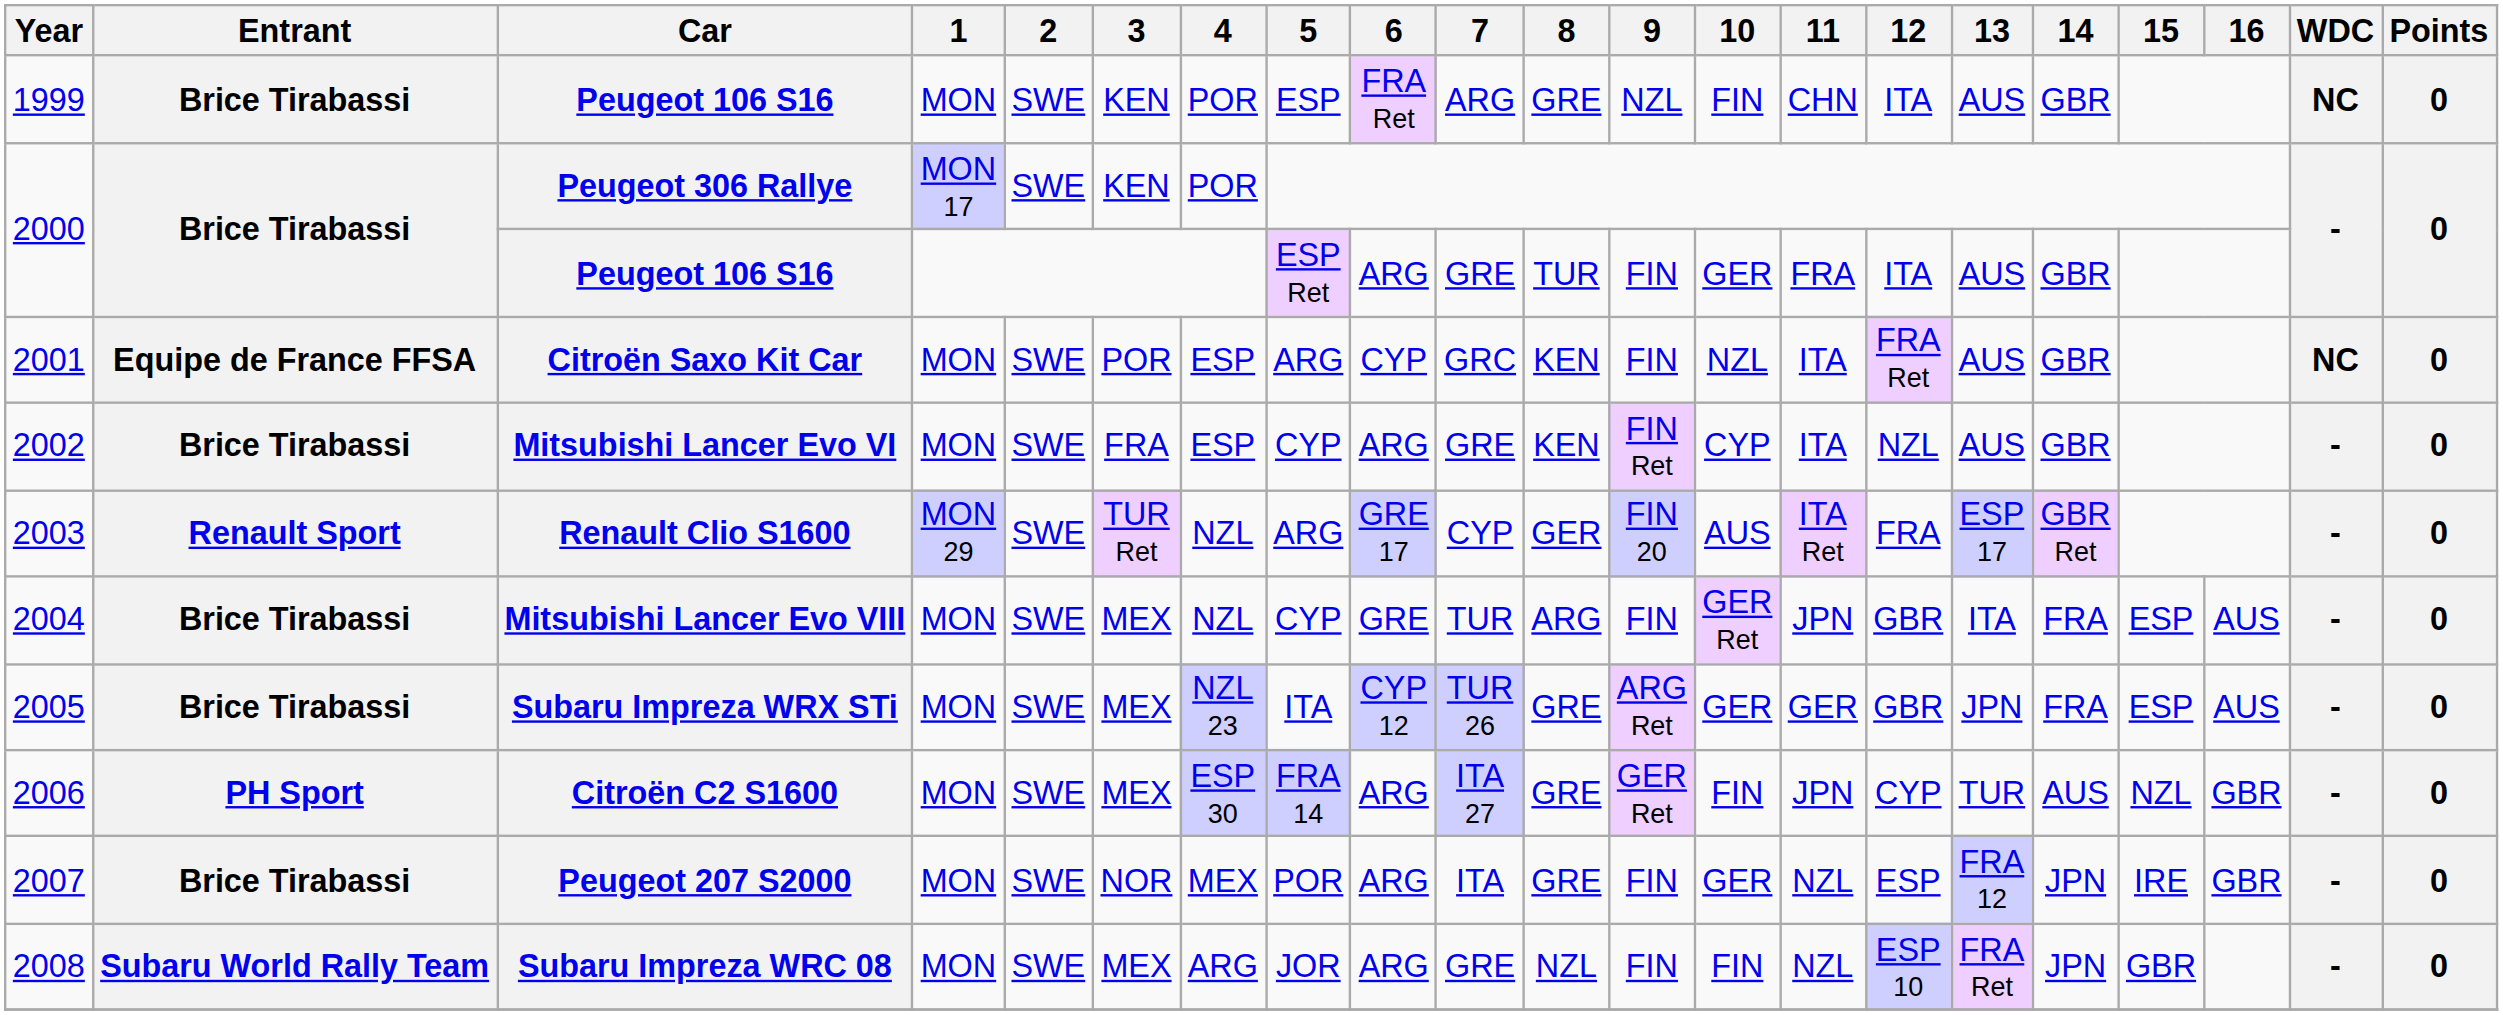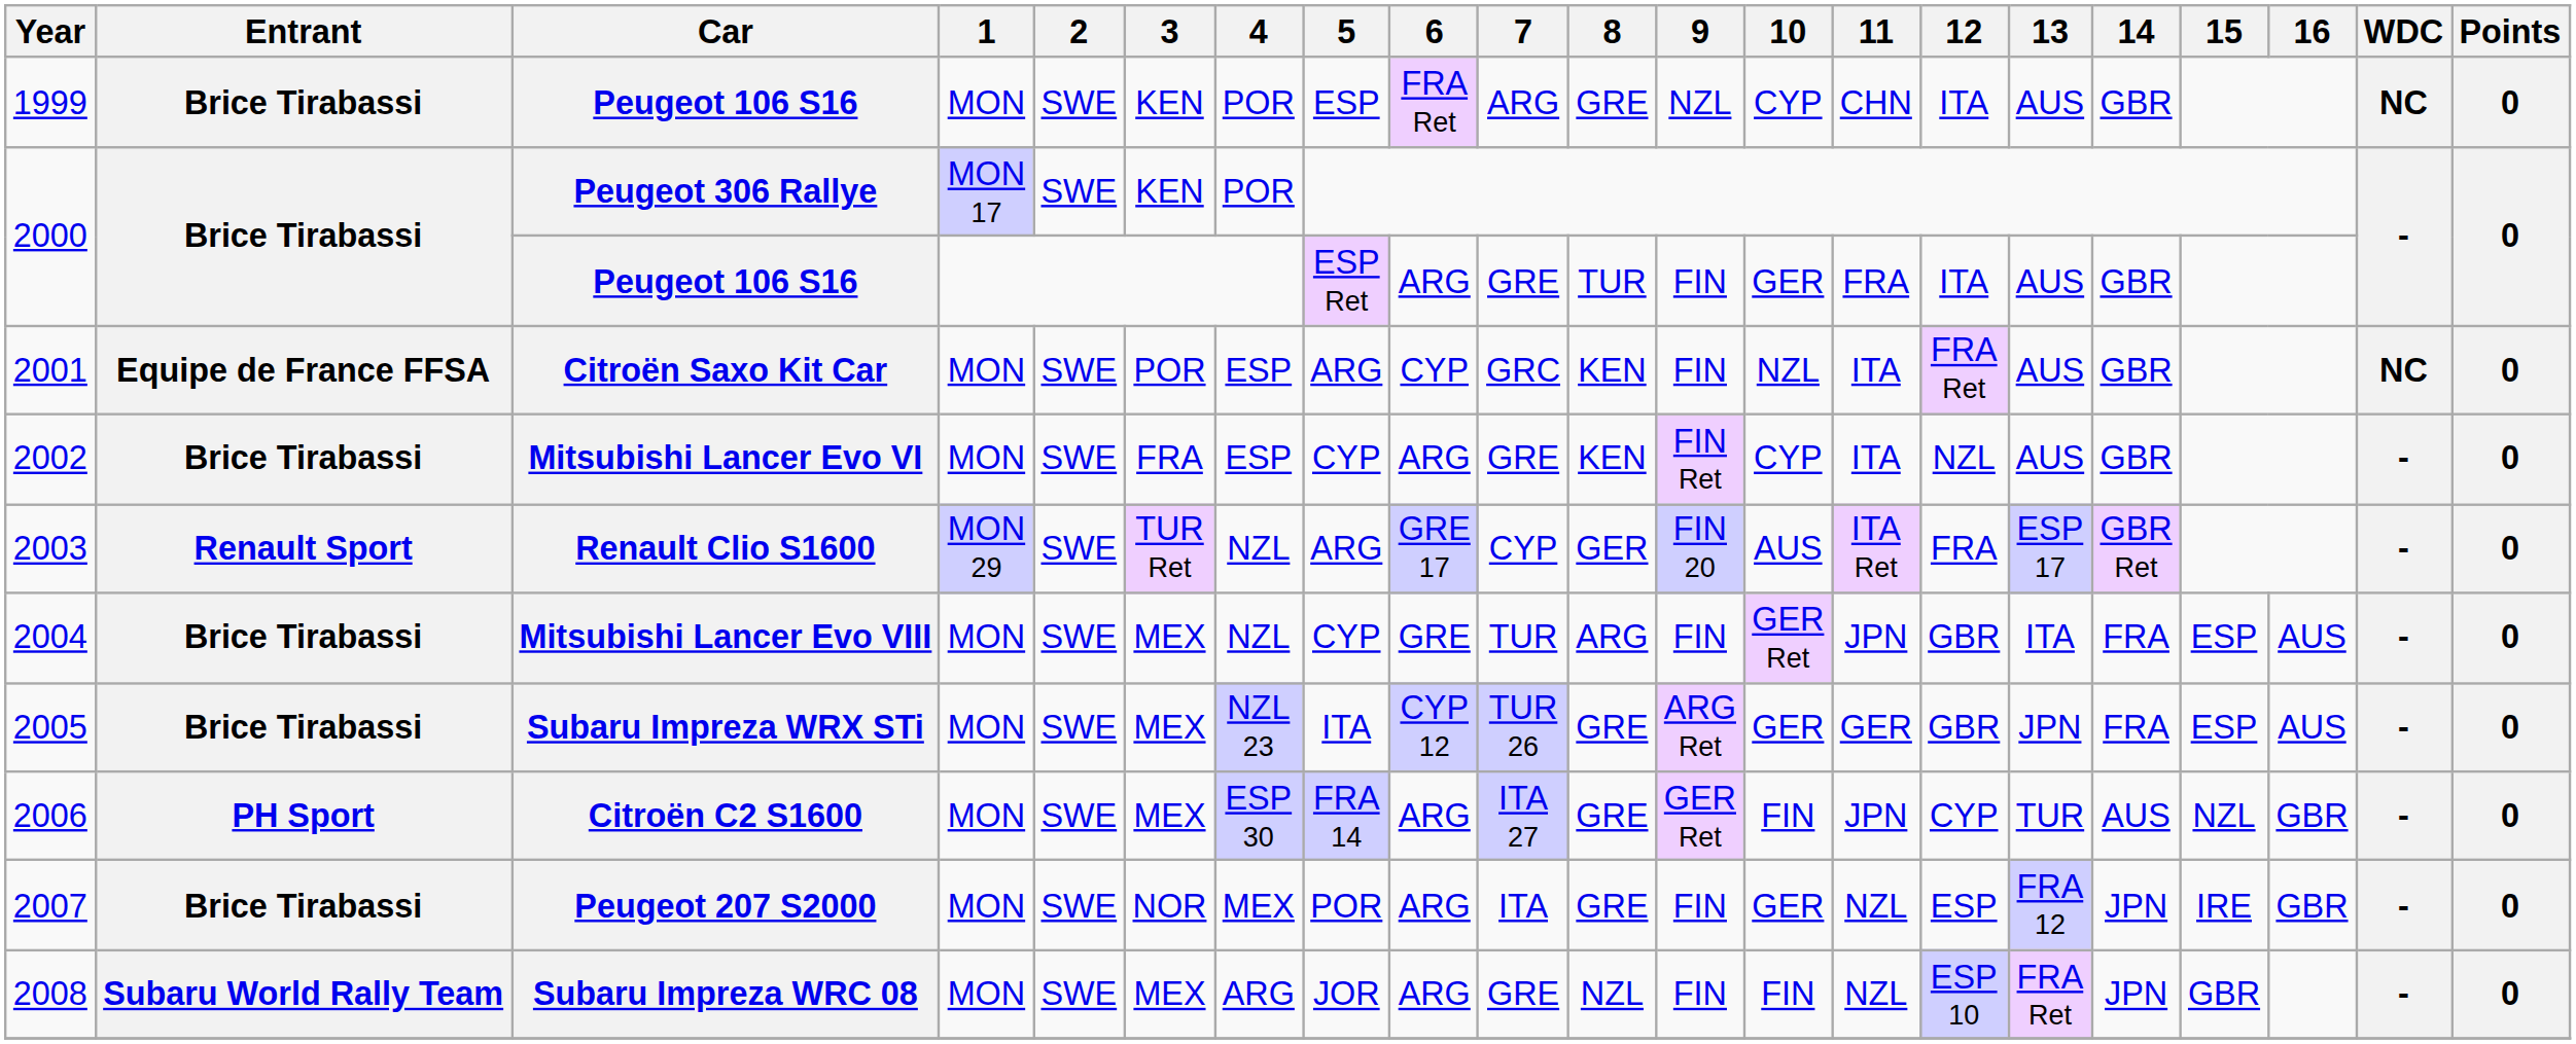 <table class="wikitable" style="text-align:center; font-size:85%;">
 <tr>
 <th>Year</th>
 <th>Entrant</th>
 <th>Car</th>
 <th>1</th>
 <th>2</th>
 <th>3</th>
 <th>4</th>
 <th>5</th>
 <th>6</th>
 <th>7</th>
 <th>8</th>
 <th>9</th>
 <th>10</th>
 <th>11</th>
 <th>12</th>
 <th>13</th>
 <th>14</th>
 <th>15</th>
 <th>16</th>
 <th>WDC</th>
 <th>Points</th>
 </tr>
 <tr>
 <td><a href='#'>1999</a></td>
 <th nowrap>Brice Tirabassi</th>
 <th nowrap><a href='#'>Peugeot 106 S16</a></th>
 <td><a href='#'>MON</a></td>
 <td><a href='#'>SWE</a></td>
 <td><a href='#'>KEN</a></td>
 <td><a href='#'>POR</a></td>
 <td><a href='#'>ESP</a></td>
 <td style="background:#EFCFFF;"><a href='#'>FRA</a><br><small>Ret</small></td>
 <td><a href='#'>ARG</a></td>
 <td><a href='#'>GRE</a></td>
 <td><a href='#'>NZL</a></td>
-<td><a href='#'>FIN</a></td>
+<td><a href='#'>CYP</a></td>
 <td><a href='#'>CHN</a></td>
 <td><a href='#'>ITA</a></td>
 <td><a href='#'>AUS</a></td>
 <td><a href='#'>GBR</a></td>
 <td colspan=2></td>
 <th>NC</th>
 <th>0</th>
 </tr>
 <tr>
 <td rowspan=2><a href='#'>2000</a></td>
 <th rowspan=2 nowrap>Brice Tirabassi</th>
 <th nowrap><a href='#'>Peugeot 306 Rallye</a></th>
 <td style="background:#CFCFFF;"><a href='#'>MON</a><br><small>17</small></td>
 <td><a href='#'>SWE</a></td>
 <td><a href='#'>KEN</a></td>
 <td><a href='#'>POR</a></td>
 <td colspan=12></td>
 <th rowspan=2>-</th>
 <th rowspan=2>0</th>
 </tr>
 <tr>
 <th nowrap><a href='#'>Peugeot 106 S16</a></th>
 <td colspan=4></td>
 <td style="background:#EFCFFF;"><a href='#'>ESP</a><br><small>Ret</small></td>
 <td><a href='#'>ARG</a></td>
 <td><a href='#'>GRE</a></td>
 <td><a href='#'>TUR</a></td>
 <td><a href='#'>FIN</a></td>
 <td><a href='#'>GER</a></td>
 <td><a href='#'>FRA</a></td>
 <td><a href='#'>ITA</a></td>
 <td><a href='#'>AUS</a></td>
 <td><a href='#'>GBR</a></td>
 <td colspan=2></td>
 </tr>
 <tr>
 <td><a href='#'>2001</a></td>
 <th nowrap>Equipe de France FFSA</th>
 <th nowrap><a href='#'>Citroën Saxo Kit Car</a></th>
 <td><a href='#'>MON</a></td>
 <td><a href='#'>SWE</a></td>
 <td><a href='#'>POR</a></td>
 <td><a href='#'>ESP</a></td>
 <td><a href='#'>ARG</a></td>
 <td><a href='#'>CYP</a></td>
 <td><a href='#'>GRC</a></td>
 <td><a href='#'>KEN</a></td>
 <td><a href='#'>FIN</a></td>
 <td><a href='#'>NZL</a></td>
 <td><a href='#'>ITA</a></td>
 <td style="background:#EFCFFF;"><a href='#'>FRA</a><br><small>Ret</small></td>
 <td><a href='#'>AUS</a></td>
 <td><a href='#'>GBR</a></td>
 <td colspan=2></td>
 <th>NC</th>
 <th>0</th>
 </tr>
 <tr>
 <td><a href='#'>2002</a></td>
 <th nowrap>Brice Tirabassi</th>
 <th nowrap><a href='#'>Mitsubishi Lancer Evo VI</a></th>
 <td><a href='#'>MON</a></td>
 <td><a href='#'>SWE</a></td>
 <td><a href='#'>FRA</a></td>
 <td><a href='#'>ESP</a></td>
 <td><a href='#'>CYP</a></td>
 <td><a href='#'>ARG</a></td>
 <td><a href='#'>GRE</a></td>
 <td><a href='#'>KEN</a></td>
 <td style="background:#EFCFFF;"><a href='#'>FIN</a><br><small>Ret</small></td>
 <td><a href='#'>CYP</a></td>
 <td><a href='#'>ITA</a></td>
 <td><a href='#'>NZL</a></td>
 <td><a href='#'>AUS</a></td>
 <td><a href='#'>GBR</a></td>
 <td colspan=2></td>
 <th>-</th>
 <th>0</th>
 </tr>
 <tr>
 <td><a href='#'>2003</a></td>
 <th nowrap><a href='#'>Renault Sport</a></th>
 <th nowrap><a href='#'>Renault Clio S1600</a></th>
 <td style="background:#CFCFFF;"><a href='#'>MON</a><br><small>29</small></td>
 <td><a href='#'>SWE</a></td>
 <td style="background:#EFCFFF;"><a href='#'>TUR</a><br><small>Ret</small></td>
 <td><a href='#'>NZL</a></td>
 <td><a href='#'>ARG</a></td>
 <td style="background:#CFCFFF;"><a href='#'>GRE</a><br><small>17</small></td>
 <td><a href='#'>CYP</a></td>
 <td><a href='#'>GER</a></td>
 <td style="background:#CFCFFF;"><a href='#'>FIN</a><br><small>20</small></td>
 <td><a href='#'>AUS</a></td>
 <td style="background:#EFCFFF;"><a href='#'>ITA</a><br><small>Ret</small></td>
 <td><a href='#'>FRA</a></td>
 <td style="background:#CFCFFF;"><a href='#'>ESP</a><br><small>17</small></td>
 <td style="background:#EFCFFF;"><a href='#'>GBR</a><br><small>Ret</small></td>
 <td colspan=2></td>
 <th>-</th>
 <th>0</th>
 </tr>
 <tr>
 <td><a href='#'>2004</a></td>
 <th nowrap>Brice Tirabassi</th>
 <th nowrap><a href='#'>Mitsubishi Lancer Evo VIII</a></th>
 <td><a href='#'>MON</a></td>
 <td><a href='#'>SWE</a></td>
 <td><a href='#'>MEX</a></td>
 <td><a href='#'>NZL</a></td>
 <td><a href='#'>CYP</a></td>
 <td><a href='#'>GRE</a></td>
 <td><a href='#'>TUR</a></td>
 <td><a href='#'>ARG</a></td>
 <td><a href='#'>FIN</a></td>
 <td style="background:#EFCFFF;"><a href='#'>GER</a><br><small>Ret</small></td>
 <td><a href='#'>JPN</a></td>
 <td><a href='#'>GBR</a></td>
 <td><a href='#'>ITA</a></td>
 <td><a href='#'>FRA</a></td>
 <td><a href='#'>ESP</a></td>
 <td><a href='#'>AUS</a></td>
 <th>-</th>
 <th>0</th>
 </tr>
 <tr>
 <td><a href='#'>2005</a></td>
 <th nowrap>Brice Tirabassi</th>
 <th nowrap><a href='#'>Subaru Impreza WRX STi</a></th>
 <td><a href='#'>MON</a></td>
 <td><a href='#'>SWE</a></td>
 <td><a href='#'>MEX</a></td>
 <td style="background:#CFCFFF;"><a href='#'>NZL</a><br><small>23</small></td>
 <td><a href='#'>ITA</a></td>
 <td style="background:#CFCFFF;"><a href='#'>CYP</a><br><small>12</small></td>
 <td style="background:#CFCFFF;"><a href='#'>TUR</a><br><small>26</small></td>
 <td><a href='#'>GRE</a></td>
 <td style="background:#EFCFFF;"><a href='#'>ARG</a><br><small>Ret</small></td>
 <td><a href='#'>GER</a></td>
 <td><a href='#'>GER</a></td>
 <td><a href='#'>GBR</a></td>
 <td><a href='#'>JPN</a></td>
 <td><a href='#'>FRA</a></td>
 <td><a href='#'>ESP</a></td>
 <td><a href='#'>AUS</a></td>
 <th>-</th>
 <th>0</th>
 </tr>
 <tr>
 <td><a href='#'>2006</a></td>
 <th nowrap><a href='#'>PH Sport</a></th>
 <th nowrap><a href='#'>Citroën C2 S1600</a></th>
 <td><a href='#'>MON</a></td>
 <td><a href='#'>SWE</a></td>
 <td><a href='#'>MEX</a></td>
 <td style="background:#CFCFFF;"><a href='#'>ESP</a><br><small>30</small></td>
 <td style="background:#CFCFFF;"><a href='#'>FRA</a><br><small>14</small></td>
 <td><a href='#'>ARG</a></td>
 <td style="background:#CFCFFF;"><a href='#'>ITA</a><br><small>27</small></td>
 <td><a href='#'>GRE</a></td>
 <td style="background:#EFCFFF;"><a href='#'>GER</a><br><small>Ret</small></td>
 <td><a href='#'>FIN</a></td>
 <td><a href='#'>JPN</a></td>
 <td><a href='#'>CYP</a></td>
 <td><a href='#'>TUR</a></td>
 <td><a href='#'>AUS</a></td>
 <td><a href='#'>NZL</a></td>
 <td><a href='#'>GBR</a></td>
 <th>-</th>
 <th>0</th>
 </tr>
 <tr>
 <td><a href='#'>2007</a></td>
 <th nowrap>Brice Tirabassi</th>
 <th nowrap><a href='#'>Peugeot 207 S2000</a></th>
 <td><a href='#'>MON</a></td>
 <td><a href='#'>SWE</a></td>
 <td><a href='#'>NOR</a></td>
 <td><a href='#'>MEX</a></td>
 <td><a href='#'>POR</a></td>
 <td><a href='#'>ARG</a></td>
 <td><a href='#'>ITA</a></td>
 <td><a href='#'>GRE</a></td>
 <td><a href='#'>FIN</a></td>
 <td><a href='#'>GER</a></td>
 <td><a href='#'>NZL</a></td>
 <td><a href='#'>ESP</a></td>
 <td style="background:#CFCFFF;"><a href='#'>FRA</a><br><small>12</small></td>
 <td><a href='#'>JPN</a></td>
 <td><a href='#'>IRE</a></td>
 <td><a href='#'>GBR</a></td>
 <th>-</th>
 <th>0</th>
 </tr>
 <tr>
 <td><a href='#'>2008</a></td>
 <th nowrap><a href='#'>Subaru World Rally Team</a></th>
 <th nowrap><a href='#'>Subaru Impreza WRC 08</a></th>
 <td><a href='#'>MON</a></td>
 <td><a href='#'>SWE</a></td>
 <td><a href='#'>MEX</a></td>
 <td><a href='#'>ARG</a></td>
 <td><a href='#'>JOR</a></td>
 <td><a href='#'>ARG</a></td>
 <td><a href='#'>GRE</a></td>
 <td><a href='#'>NZL</a></td>
 <td><a href='#'>FIN</a></td>
 <td><a href='#'>FIN</a></td>
 <td><a href='#'>NZL</a></td>
 <td style="background:#CFCFFF;"><a href='#'>ESP</a><br><small>10</small></td>
 <td style="background:#EFCFFF;"><a href='#'>FRA</a><br><small>Ret</small></td>
 <td><a href='#'>JPN</a></td>
 <td><a href='#'>GBR</a></td>
 <td></td>
 <th>-</th>
 <th>0</th>
 </tr>
 <tr>
 </tr>
 </table>
